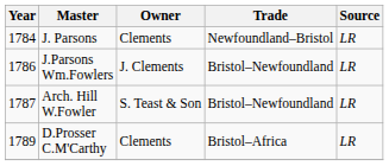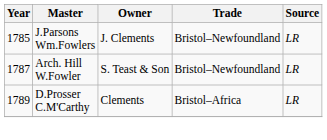 <table class="sortable wikitable">
 <tr>
 <th>Year</th>
 <th>Master</th>
 <th>Owner</th>
 <th>Trade</th>
 <th>Source</th>
 </tr>
 <tr>
-<td>1784</td>
-<td>J. Parsons</td>
-<td>Clements</td>
-<td>Newfoundland–Bristol</td>
-<td><em>LR</em></td>
-</tr>
-<tr>
-<td>1786</td>
+<td>1785</td>
 <td>J.Parsons<br> Wm.Fowlers</td>
 <td>J. Clements</td>
 <td>Bristol–Newfoundland</td>
 <td><em>LR</em></td>
 </tr>
 <tr>
 <td>1787</td>
 <td>Arch. Hill<br>W.Fowler</td>
 <td>S. Teast & Son</td>
 <td>Bristol–Newfoundland</td>
 <td><em>LR</em></td>
 </tr>
 <tr>
 <td>1789</td>
 <td>D.Prosser<br>C.M'Carthy</td>
 <td>Clements</td>
 <td>Bristol–Africa</td>
 <td><em>LR</em></td>
 </tr>
 <tr>
 </tr>
 </table>
